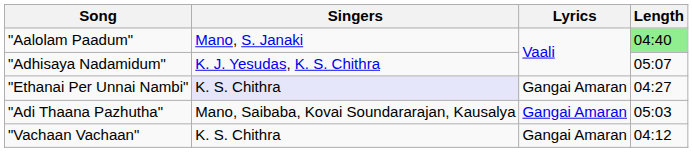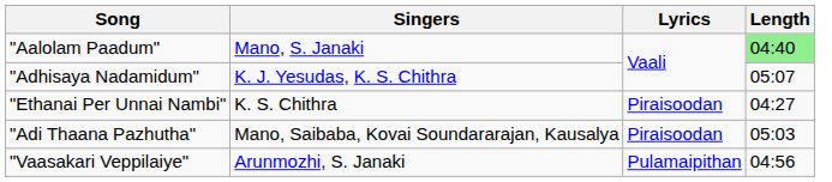 <table class="wikitable">
 <tr>
 <th>Song</th>
 <th>Singers</th>
 <th>Lyrics</th>
 <th>Length</th>
 </tr>
 <tr>
 <td>"Aalolam Paadum"</td>
 <td><a href='#'>Mano</a>, <a href='#'>S. Janaki</a></td>
 <td rowspan=2><a href='#'>Vaali</a></td>
 <td style="background: lightgreen;">04:40</td>
 </tr>
 <tr>
 <td>"Adhisaya Nadamidum"</td>
 <td><a href='#'>K. J. Yesudas</a>, <a href='#'>K. S. Chithra</a></td>
 <td>05:07</td>
 </tr>
 <tr>
 <td>"Ethanai Per Unnai Nambi"</td>
-<td style="background: lavender;">K. S. Chithra</td>
-<td>Gangai Amaran</td>
+<td>K. S. Chithra</td>
+<td><a href='#'>Piraisoodan</a></td>
 <td>04:27</td>
 </tr>
 <tr>
 <td>"Adi Thaana Pazhutha"</td>
 <td>Mano, Saibaba, Kovai Soundararajan, Kausalya</td>
-<td><a href='#'>Gangai Amaran</a></td>
+<td><a href='#'>Piraisoodan</a></td>
 <td>05:03</td>
 </tr>
 <tr>
-<td>"Vachaan Vachaan"</td>
-<td>K. S. Chithra</td>
-<td>Gangai Amaran</td>
-<td>04:12</td>
+<td>"Vaasakari Veppilaiye"</td>
+<td><a href='#'>Arunmozhi</a>, S. Janaki</td>
+<td><a href='#'>Pulamaipithan</a></td>
+<td>04:56</td>
 </tr>
 </table>
